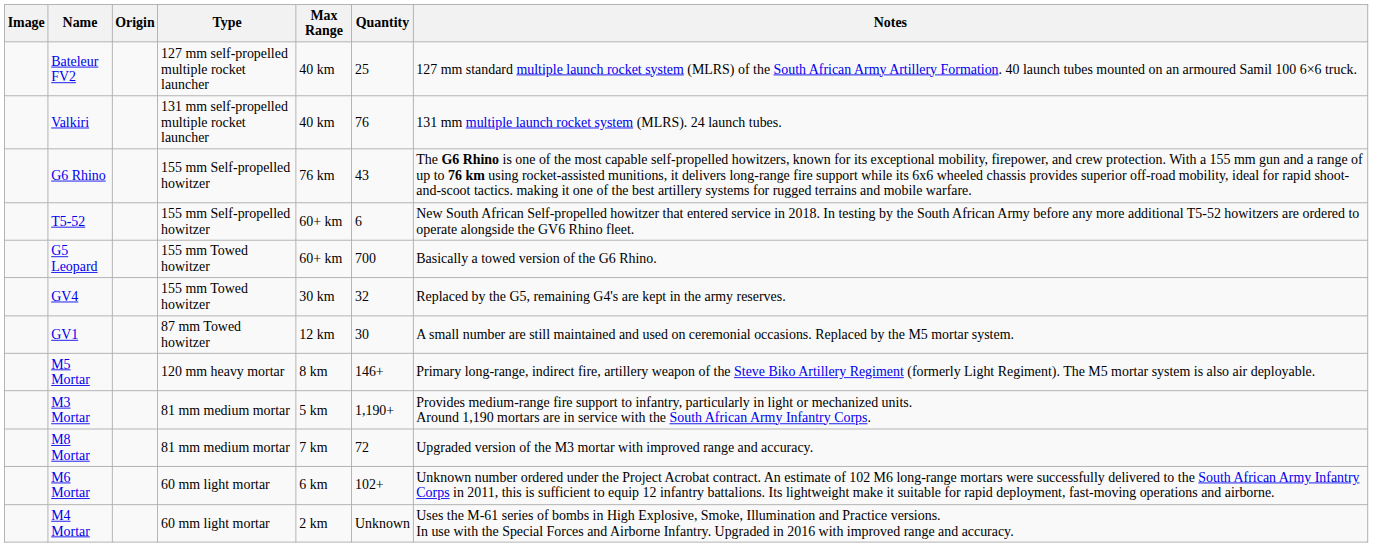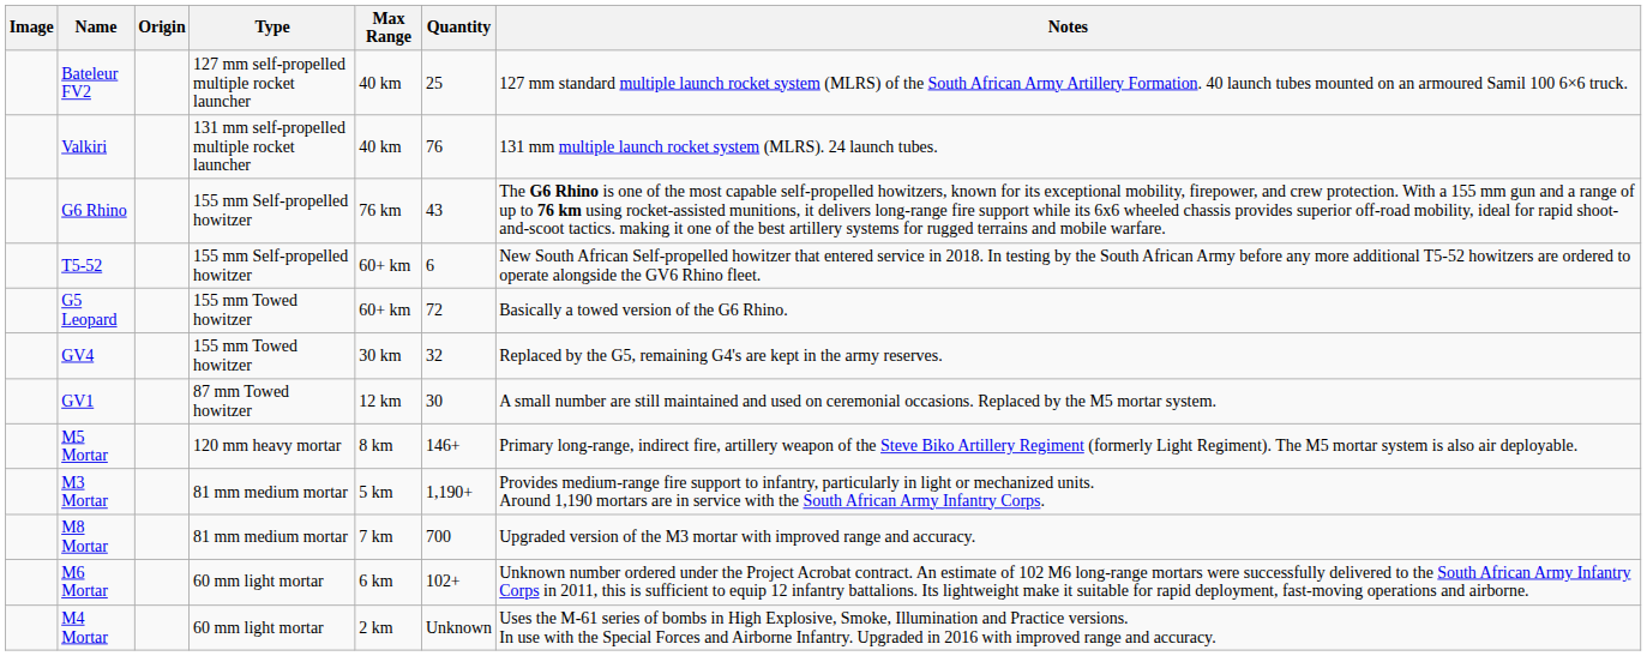 <table class="wikitable">
 <tr>
 <th>Image</th>
 <th>Name</th>
 <th>Origin</th>
 <th>Type</th>
 <th>Max Range</th>
 <th>Quantity</th>
 <th>Notes</th>
 </tr>
 <tr>
 <td></td>
 <td><a href='#'>Bateleur FV2</a></td>
 <td></td>
 <td>127 mm self-propelled multiple rocket launcher</td>
 <td>40 km</td>
 <td>25</td>
 <td>127 mm standard <a href='#'>multiple launch rocket system</a> (MLRS) of the <a href='#'>South African Army Artillery Formation</a>. 40 launch tubes mounted on an armoured Samil 100 6×6 truck.</td>
 </tr>
 <tr>
 <td></td>
 <td><a href='#'>Valkiri</a></td>
 <td></td>
 <td>131 mm self-propelled multiple rocket launcher</td>
 <td>40 km</td>
 <td>76</td>
 <td>131 mm <a href='#'>multiple launch rocket system</a> (MLRS). 24 launch tubes.</td>
 </tr>
 <tr>
 <td></td>
 <td><a href='#'>G6 Rhino</a></td>
 <td></td>
 <td>155 mm Self-propelled howitzer</td>
 <td>76 km</td>
 <td>43</td>
 <td>The <strong>G6 Rhino</strong> is one of the most capable self-propelled howitzers, known for its exceptional mobility, firepower, and crew protection. With a 155 mm gun and a range of up to <strong>76 km</strong> using rocket-assisted munitions, it delivers long-range fire support while its 6x6 wheeled chassis provides superior off-road mobility, ideal for rapid shoot-and-scoot tactics. making it one of the best artillery systems for rugged terrains and mobile warfare.</td>
 </tr>
 <tr>
 <td></td>
 <td><a href='#'>T5-52</a></td>
 <td></td>
 <td>155 mm Self-propelled howitzer</td>
 <td>60+ km</td>
 <td>6</td>
 <td>New South African Self-propelled howitzer that entered service in 2018. In testing by the South African Army before any more additional T5-52 howitzers are ordered to operate alongside the GV6 Rhino fleet.</td>
 </tr>
 <tr>
 <td></td>
 <td><a href='#'>G5 Leopard</a></td>
 <td></td>
 <td>155 mm Towed howitzer</td>
 <td>60+ km</td>
-<td>700</td>
+<td>72</td>
 <td>Basically a towed version of the G6 Rhino.</td>
 </tr>
 <tr>
 <td></td>
 <td><a href='#'>GV4</a></td>
 <td></td>
 <td>155 mm Towed howitzer</td>
 <td>30 km</td>
 <td>32</td>
 <td>Replaced by the G5, remaining G4's are kept in the army reserves.</td>
 </tr>
 <tr>
 <td></td>
 <td><a href='#'>GV1</a></td>
 <td></td>
 <td>87 mm Towed howitzer</td>
 <td>12 km</td>
 <td>30</td>
 <td>A small number are still maintained and used on ceremonial occasions. Replaced by the M5 mortar system.</td>
 </tr>
 <tr>
 <td></td>
 <td><a href='#'>M5 Mortar</a></td>
 <td></td>
 <td>120 mm heavy mortar</td>
 <td>8 km</td>
 <td>146+</td>
 <td>Primary long-range, indirect fire, artillery weapon of the <a href='#'>Steve Biko Artillery Regiment</a> (formerly Light Regiment). The M5 mortar system is also air deployable.</td>
 </tr>
 <tr>
 <td></td>
 <td><a href='#'>M3 Mortar</a></td>
 <td></td>
 <td>81 mm medium mortar</td>
 <td>5 km</td>
 <td>1,190+</td>
 <td>Provides medium-range fire support to infantry, particularly in light or mechanized units.<br>Around 1,190 mortars are in service with the <a href='#'>South African Army Infantry Corps</a>.</td>
 </tr>
 <tr>
 <td></td>
 <td><a href='#'>M8 Mortar</a></td>
 <td></td>
 <td>81 mm medium mortar</td>
 <td>7 km</td>
-<td>72</td>
+<td>700</td>
 <td>Upgraded version of the M3 mortar with improved range and accuracy.</td>
 </tr>
 <tr>
 <td></td>
 <td><a href='#'>M6 Mortar</a></td>
 <td></td>
 <td>60 mm light mortar</td>
 <td>6 km</td>
 <td>102+</td>
 <td>Unknown number ordered under the Project Acrobat contract. An estimate of 102 M6 long-range mortars were successfully delivered to the <a href='#'>South African Army Infantry Corps</a> in 2011, this is sufficient to equip 12 infantry battalions. Its lightweight make it suitable for rapid deployment, fast-moving operations and airborne.</td>
 </tr>
 <tr>
 <td></td>
 <td><a href='#'>M4 Mortar</a></td>
 <td></td>
 <td>60 mm light mortar</td>
 <td>2 km</td>
 <td>Unknown</td>
 <td>Uses the M-61 series of bombs in High Explosive, Smoke, Illumination and Practice versions.<br>In use with the Special Forces and Airborne Infantry. Upgraded in 2016 with improved range and accuracy.</td>
 </tr>
 </table>
